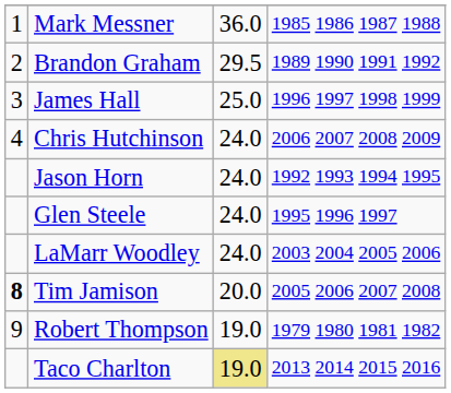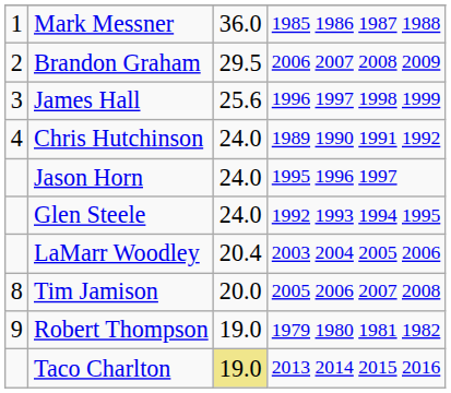 <table class="wikitable">
 <tr>
 </tr>
 <tr>
 <td>1</td>
 <td><a href='#'>Mark Messner</a></td>
 <td>36.0</td>
 <td style="font-size:80%;"><a href='#'>1985</a> <a href='#'>1986</a> <a href='#'>1987</a> <a href='#'>1988</a></td>
 </tr>
 <tr>
 <td>2</td>
 <td><a href='#'>Brandon Graham</a></td>
 <td>29.5</td>
-<td style="font-size:80%;"><a href='#'>1989</a> <a href='#'>1990</a> <a href='#'>1991</a> <a href='#'>1992</a></td>
+<td style="font-size:80%;"><a href='#'>2006</a> <a href='#'>2007</a> <a href='#'>2008</a> <a href='#'>2009</a></td>
 </tr>
 <tr>
 <td>3</td>
 <td><a href='#'>James Hall</a></td>
-<td>25.0</td>
+<td>25.6</td>
 <td style="font-size:80%;"><a href='#'>1996</a> <a href='#'>1997</a> <a href='#'>1998</a> <a href='#'>1999</a></td>
 </tr>
 <tr>
 <td>4</td>
 <td><a href='#'>Chris Hutchinson</a></td>
 <td>24.0</td>
-<td style="font-size:80%;"><a href='#'>2006</a> <a href='#'>2007</a> <a href='#'>2008</a> <a href='#'>2009</a></td>
+<td style="font-size:80%;"><a href='#'>1989</a> <a href='#'>1990</a> <a href='#'>1991</a> <a href='#'>1992</a></td>
 </tr>
 <tr>
 <td></td>
 <td><a href='#'>Jason Horn</a></td>
 <td>24.0</td>
-<td style="font-size:80%;"><a href='#'>1992</a> <a href='#'>1993</a> <a href='#'>1994</a> <a href='#'>1995</a></td>
+<td style="font-size:80%;"><a href='#'>1995</a> <a href='#'>1996</a> <a href='#'>1997</a></td>
 </tr>
 <tr>
 <td></td>
 <td><a href='#'>Glen Steele</a></td>
 <td>24.0</td>
-<td style="font-size:80%;"><a href='#'>1995</a> <a href='#'>1996</a> <a href='#'>1997</a></td>
+<td style="font-size:80%;"><a href='#'>1992</a> <a href='#'>1993</a> <a href='#'>1994</a> <a href='#'>1995</a></td>
 </tr>
 <tr>
 <td></td>
 <td><a href='#'>LaMarr Woodley</a></td>
-<td>24.0</td>
+<td>20.4</td>
 <td style="font-size:80%;"><a href='#'>2003</a> <a href='#'>2004</a> <a href='#'>2005</a> <a href='#'>2006</a></td>
 </tr>
 <tr>
-<td><strong>8</strong></td>
+<td>8</td>
 <td><a href='#'>Tim Jamison</a></td>
 <td>20.0</td>
 <td style="font-size:80%;"><a href='#'>2005</a> <a href='#'>2006</a> <a href='#'>2007</a> <a href='#'>2008</a></td>
 </tr>
 <tr>
 <td>9</td>
 <td><a href='#'>Robert Thompson</a></td>
 <td>19.0</td>
 <td style="font-size:80%;"><a href='#'>1979</a> <a href='#'>1980</a> <a href='#'>1981</a> <a href='#'>1982</a></td>
 </tr>
 <tr>
 <td></td>
 <td><a href='#'>Taco Charlton</a></td>
 <td style="background: khaki;">19.0</td>
 <td style="font-size:80%;"><a href='#'>2013</a> <a href='#'>2014</a> <a href='#'>2015</a> <a href='#'>2016</a></td>
 </tr>
 </table>
